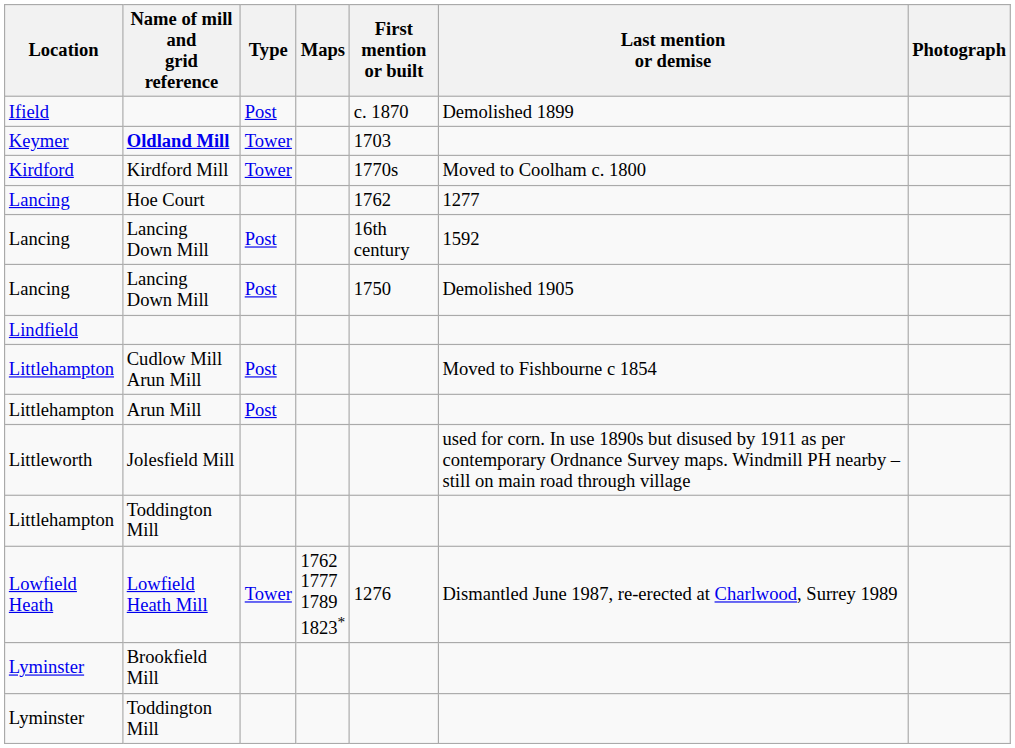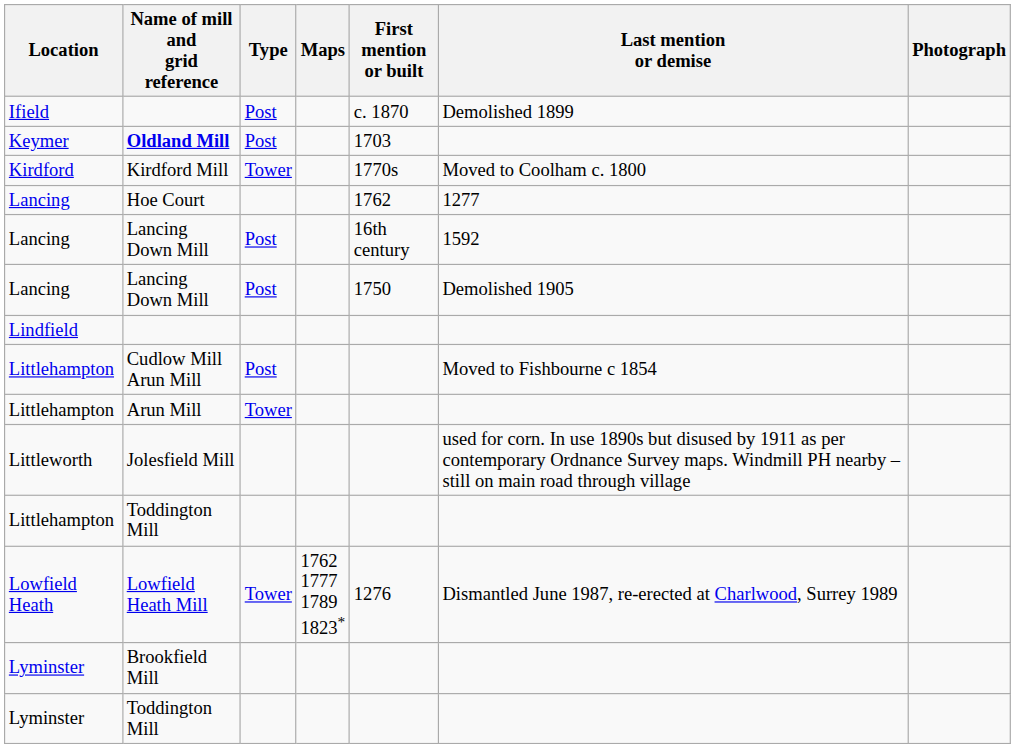 <table class="wikitable">
 <tr>
 <th>Location</th>
 <th>Name of mill and<br>grid reference</th>
 <th>Type</th>
 <th>Maps</th>
 <th>First mention<br>or built</th>
 <th>Last mention<br> or demise</th>
 <th>Photograph</th>
 </tr>
 <tr>
 <td><a href='#'>Ifield</a></td>
 <td></td>
 <td><a href='#'>Post</a></td>
 <td></td>
 <td>c. 1870</td>
 <td>Demolished 1899</td>
 <td></td>
 </tr>
 <tr>
 <td><a href='#'>Keymer</a></td>
 <td><strong><a href='#'>Oldland Mill</a></strong><br></td>
-<td><a href='#'>Tower</a></td>
+<td><a href='#'>Post</a></td>
 <td></td>
 <td>1703</td>
 <td></td>
 <td></td>
 </tr>
 <tr>
 <td><a href='#'>Kirdford</a></td>
 <td>Kirdford Mill</td>
 <td><a href='#'>Tower</a></td>
 <td></td>
 <td>1770s</td>
 <td>Moved to Coolham c. 1800</td>
 <td></td>
 </tr>
 <tr>
 <td><a href='#'>Lancing</a></td>
 <td>Hoe Court</td>
 <td></td>
 <td></td>
 <td>1762</td>
 <td>1277</td>
 <td></td>
 </tr>
 <tr>
 <td>Lancing</td>
 <td>Lancing Down Mill</td>
 <td><a href='#'>Post</a></td>
 <td></td>
 <td>16th century</td>
 <td>1592</td>
 <td></td>
 </tr>
 <tr>
 <td>Lancing</td>
 <td>Lancing Down Mill</td>
 <td><a href='#'>Post</a></td>
 <td></td>
 <td>1750</td>
 <td>Demolished 1905</td>
 <td></td>
 </tr>
 <tr>
 <td><a href='#'>Lindfield</a></td>
 <td></td>
 <td></td>
 <td></td>
 <td></td>
 <td></td>
 <td></td>
 </tr>
 <tr>
 <td><a href='#'>Littlehampton</a></td>
 <td>Cudlow Mill<br>Arun Mill</td>
 <td><a href='#'>Post</a></td>
 <td></td>
 <td></td>
 <td>Moved to Fishbourne c 1854</td>
 <td></td>
 </tr>
 <tr>
 <td>Littlehampton</td>
 <td>Arun Mill</td>
-<td><a href='#'>Post</a></td>
+<td><a href='#'>Tower</a></td>
 <td></td>
 <td></td>
 <td></td>
 <td></td>
 </tr>
 <tr>
 <td>Littleworth</td>
 <td>Jolesfield Mill</td>
 <td></td>
 <td></td>
 <td></td>
 <td>used for corn. In use 1890s but disused by 1911 as per contemporary Ordnance Survey maps. Windmill PH nearby – still on main road through village</td>
 <td></td>
 </tr>
 <tr>
 <td>Littlehampton</td>
 <td>Toddington Mill</td>
 <td></td>
 <td></td>
 <td></td>
 <td></td>
 <td></td>
 </tr>
 <tr>
 <td><a href='#'>Lowfield Heath</a></td>
 <td><a href='#'>Lowfield Heath Mill</a><br></td>
 <td><a href='#'>Tower</a></td>
 <td>1762<br>1777<br>1789<br>1823<sup>*</sup></td>
 <td>1276</td>
 <td>Dismantled June 1987, re-erected at <a href='#'>Charlwood</a>, Surrey 1989</td>
 <td></td>
 </tr>
 <tr>
 <td><a href='#'>Lyminster</a></td>
 <td>Brookfield Mill</td>
 <td></td>
 <td></td>
 <td></td>
 <td></td>
 <td></td>
 </tr>
 <tr>
 <td>Lyminster</td>
 <td>Toddington Mill</td>
 <td></td>
 <td></td>
 <td></td>
 <td></td>
 <td></td>
 </tr>
 </table>
